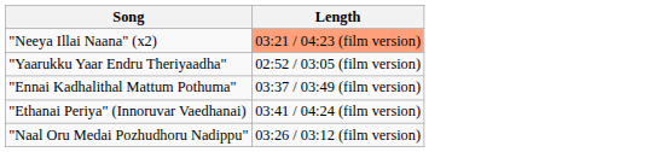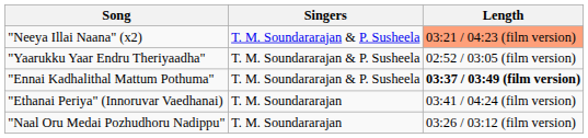 <table class="wikitable" style="font-size:100%;">
 <tr>
 <th>Song</th>
+<th>Singers</th>
 <th>Length</th>
 </tr>
 <tr>
 <td>"Neeya Illai Naana" (x2)</td>
+<td><a href='#'>T. M. Soundararajan</a> & <a href='#'>P. Susheela</a></td>
 <td style="background: lightsalmon;">03:21 / 04:23 (film version)</td>
 </tr>
 <tr>
 <td>"Yaarukku Yaar Endru Theriyaadha"</td>
+<td>T. M. Soundararajan & P. Susheela</td>
 <td>02:52 / 03:05 (film version)</td>
 </tr>
 <tr>
 <td>"Ennai Kadhalithal Mattum Pothuma"</td>
-<td>03:37 / 03:49 (film version)</td>
+<td>T. M. Soundararajan & P. Susheela</td>
+<td><strong>03:37 / 03:49 (film version)</strong></td>
 </tr>
 <tr>
 <td>"Ethanai Periya" (Innoruvar Vaedhanai)</td>
+<td>T. M. Soundararajan</td>
 <td>03:41 / 04:24 (film version)</td>
 </tr>
 <tr>
 <td>"Naal Oru Medai Pozhudhoru Nadippu"</td>
+<td>T. M. Soundararajan</td>
 <td>03:26 / 03:12 (film version)</td>
 </tr>
 </table>
